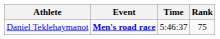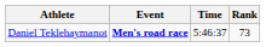 <table class="wikitable" style="font-size:90%">
 <tr>
 <th>Athlete</th>
 <th>Event</th>
 <th>Time</th>
 <th>Rank</th>
 </tr>
 <tr align=center>
 <td align=left><a href='#'>Daniel Teklehaymanot</a></td>
 <td align=left><strong><a href='#'>Men's road race</a></strong></td>
 <td>5:46:37</td>
-<td>75</td>
+<td>73</td>
 </tr>
 </table>
